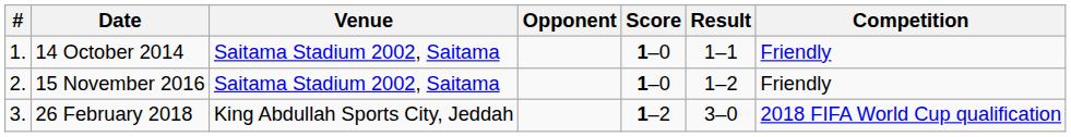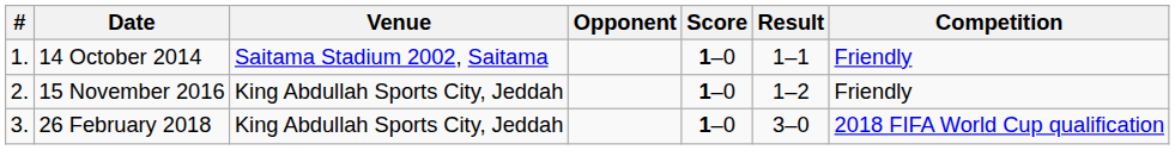 <table class="wikitable">
 <tr>
 <th>#</th>
 <th>Date</th>
 <th>Venue</th>
 <th>Opponent</th>
 <th>Score</th>
 <th>Result</th>
 <th>Competition</th>
 </tr>
 <tr>
 <td>1.</td>
 <td>14 October 2014</td>
 <td><a href='#'>Saitama Stadium 2002</a>, <a href='#'>Saitama</a></td>
 <td></td>
 <td align=center><strong>1</strong>–0</td>
 <td align=center>1–1</td>
 <td><a href='#'>Friendly</a></td>
 </tr>
 <tr>
 <td>2.</td>
 <td>15 November 2016</td>
-<td><a href='#'>Saitama Stadium 2002</a>, <a href='#'>Saitama</a></td>
+<td>King Abdullah Sports City, Jeddah</td>
 <td></td>
 <td align=center><strong>1</strong>–0</td>
 <td align=center>1–2</td>
 <td>Friendly</td>
 </tr>
 <tr>
 <td>3.</td>
 <td>26 February 2018</td>
 <td>King Abdullah Sports City, Jeddah</td>
 <td></td>
-<td align=center><strong>1</strong>–2</td>
+<td align=center><strong>1</strong>–0</td>
 <td align=center>3–0</td>
 <td><a href='#'>2018 FIFA World Cup qualification</a></td>
 </tr>
 </table>
